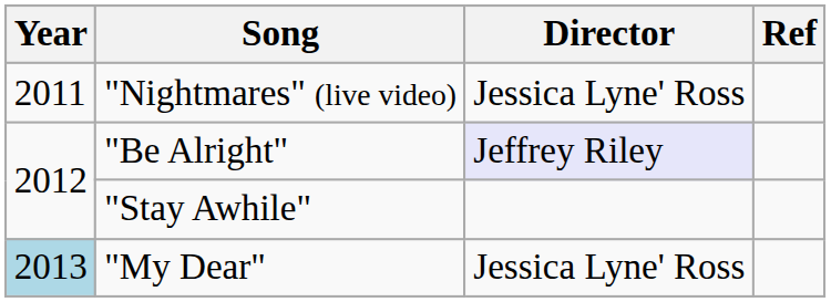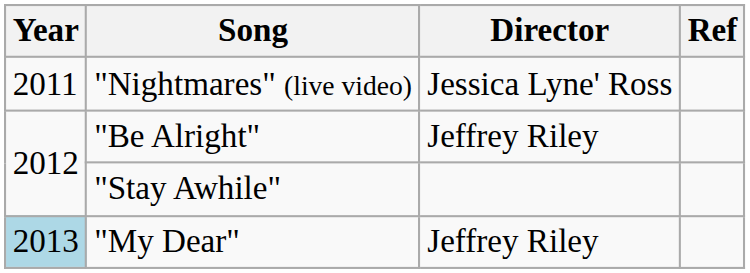 <table class="wikitable">
 <tr>
 <th>Year</th>
 <th>Song</th>
 <th>Director</th>
 <th>Ref</th>
 </tr>
 <tr>
 <td>2011</td>
 <td>"Nightmares" <small>(live video)</small></td>
 <td>Jessica Lyne' Ross</td>
 <td></td>
 </tr>
 <tr>
 <td rowspan="2">2012</td>
 <td>"Be Alright"</td>
-<td style="background: lavender;">Jeffrey Riley</td>
+<td>Jeffrey Riley</td>
 <td></td>
 </tr>
 <tr>
 <td>"Stay Awhile"</td>
 <td></td>
 <td></td>
 </tr>
 <tr>
 <td style="background: lightblue;">2013</td>
 <td>"My Dear"</td>
-<td>Jessica Lyne' Ross</td>
+<td>Jeffrey Riley</td>
 <td></td>
 </tr>
 </table>
